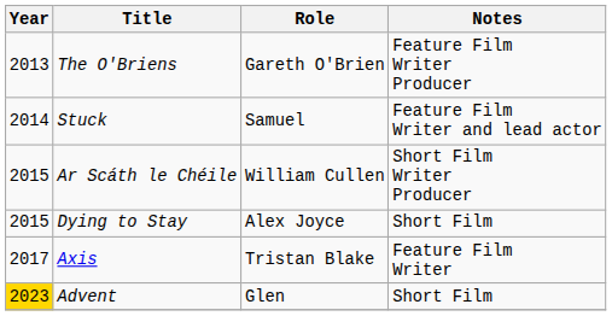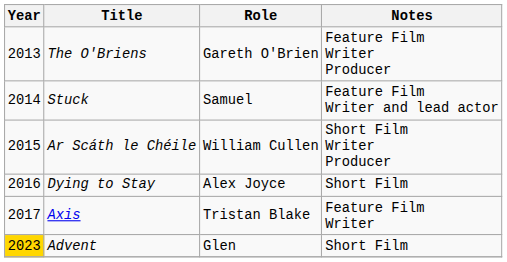 <table class="wikitable">
 <tr>
 <th>Year</th>
 <th>Title</th>
 <th>Role</th>
 <th>Notes</th>
 </tr>
 <tr>
 <td>2013</td>
 <td><em>The O'Briens</em></td>
 <td>Gareth O'Brien</td>
 <td>Feature Film<br>Writer<br>Producer</td>
 </tr>
 <tr>
 <td>2014</td>
 <td><em>Stuck</em></td>
 <td>Samuel</td>
 <td>Feature Film<br>Writer and lead actor</td>
 </tr>
 <tr>
 <td>2015</td>
 <td><em>Ar Scáth le Chéile</em></td>
 <td>William Cullen</td>
 <td>Short Film<br>Writer<br>Producer</td>
 </tr>
 <tr>
-<td>2015</td>
+<td>2016</td>
 <td><em>Dying to Stay</em></td>
 <td>Alex Joyce</td>
 <td>Short Film</td>
 </tr>
 <tr>
 <td>2017</td>
 <td><em><a href='#'>Axis</a></em></td>
 <td>Tristan Blake</td>
 <td>Feature Film<br>Writer</td>
 </tr>
 <tr>
 <td style="background: gold;">2023</td>
 <td><em>Advent</em></td>
 <td>Glen</td>
 <td>Short Film</td>
 </tr>
 <tr>
 </tr>
 </table>
